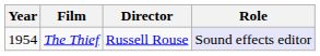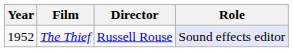 <table class="wikitable">
 <tr>
 <th>Year</th>
 <th>Film</th>
 <th>Director</th>
 <th>Role</th>
 </tr>
 <tr>
-<td>1954</td>
+<td>1952</td>
 <td><em><a href='#'>The Thief</a></em></td>
 <td><a href='#'>Russell Rouse</a></td>
 <td style="background: lavender;">Sound effects editor</td>
 </tr>
 </table>
